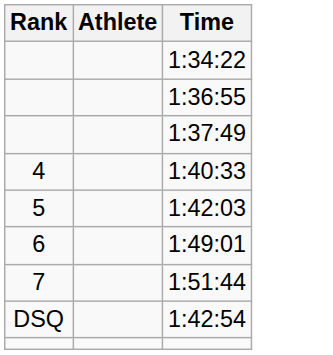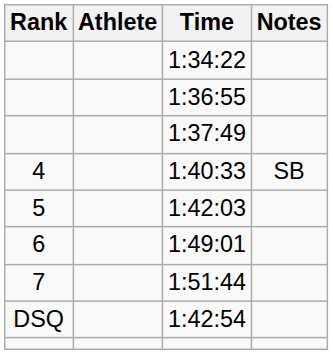 <table class="wikitable sortable" style="text-align:center">
 <tr>
 <th>Rank</th>
 <th>Athlete</th>
 <th>Time</th>
+<th>Notes</th>
 </tr>
 <tr>
 <td></td>
 <td align=left></td>
 <td>1:34:22</td>
+<td></td>
 </tr>
 <tr>
 <td></td>
 <td align=left></td>
 <td>1:36:55</td>
+<td></td>
 </tr>
 <tr>
 <td></td>
 <td align=left></td>
 <td>1:37:49</td>
+<td></td>
 </tr>
 <tr>
 <td>4</td>
 <td align=left></td>
 <td>1:40:33</td>
+<td>SB</td>
 </tr>
 <tr>
 <td>5</td>
 <td align=left></td>
 <td>1:42:03</td>
+<td></td>
 </tr>
 <tr>
 <td>6</td>
 <td align=left></td>
 <td>1:49:01</td>
+<td></td>
 </tr>
 <tr>
 <td>7</td>
 <td align=left></td>
 <td>1:51:44</td>
+<td></td>
 </tr>
 <tr>
 <td>DSQ</td>
 <td align=left></td>
 <td>1:42:54</td>
+<td></td>
 </tr>
 <tr>
 <td></td>
 <td align=left></td>
 <td></td>
+<td></td>
 </tr>
 </table>
